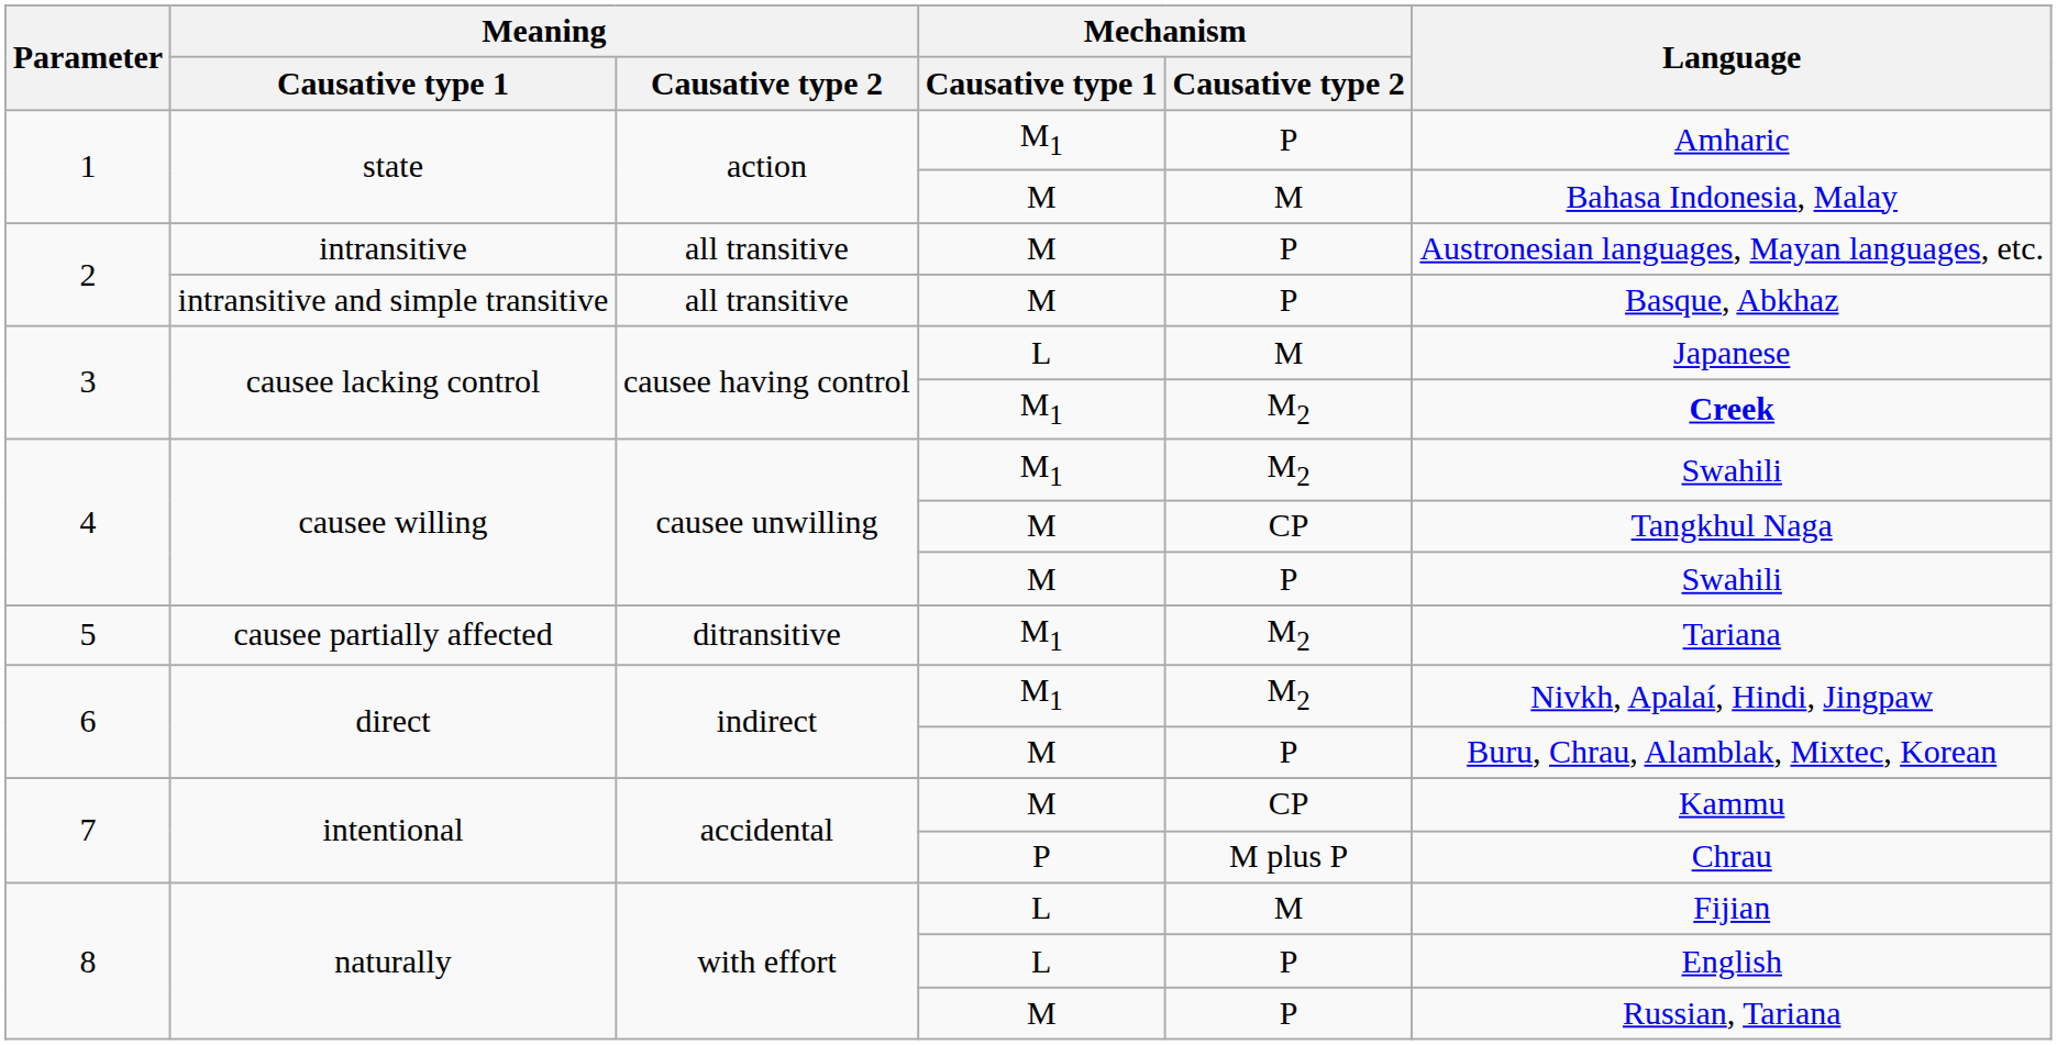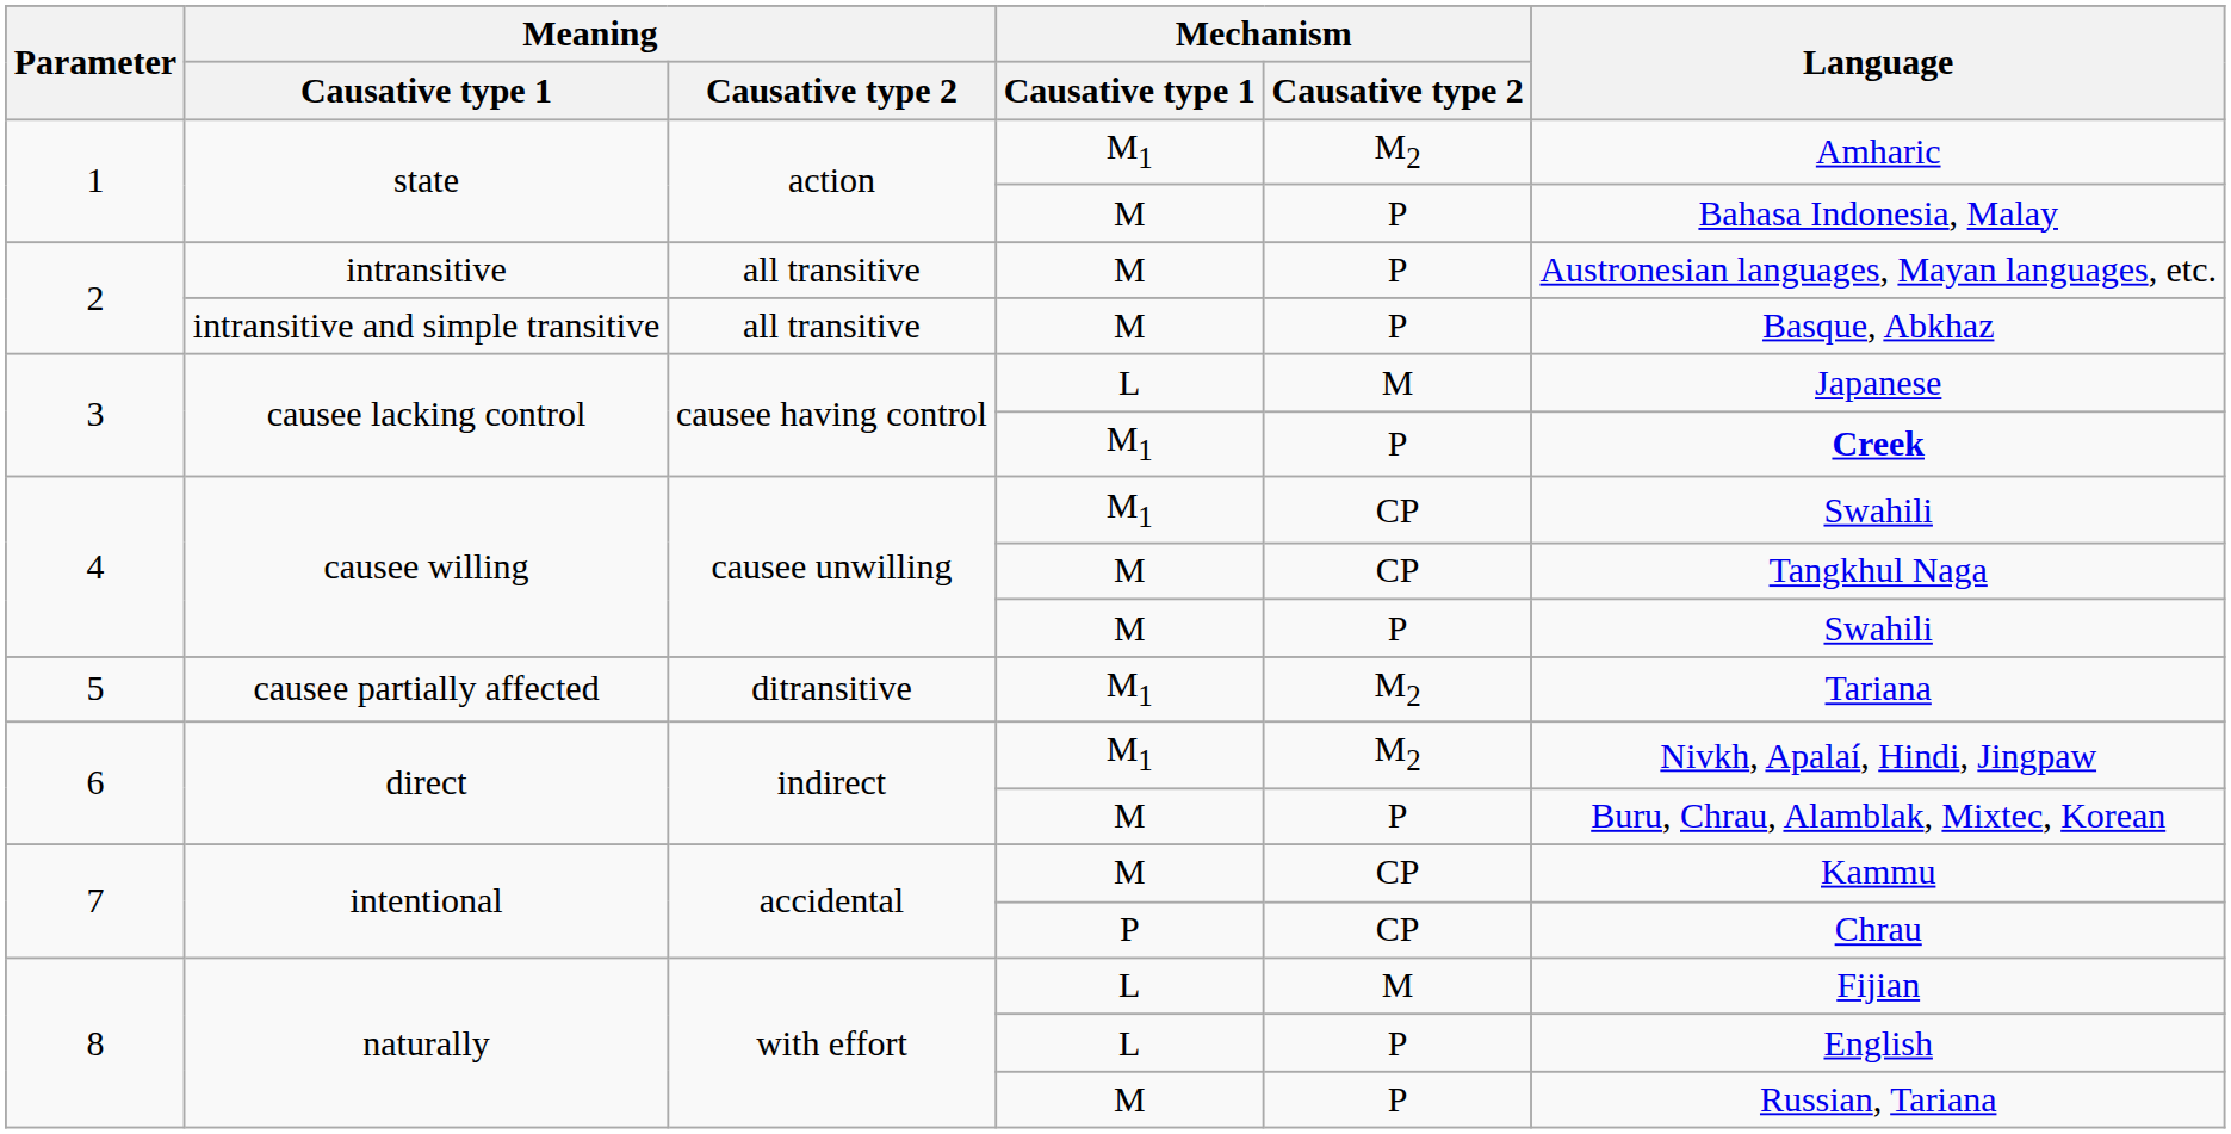 <table class="wikitable" style="text-align:center">
 <tr>
 <th rowspan = 2>Parameter</th>
 <th colspan= 2>Meaning</th>
 <th colspan= 2>Mechanism</th>
 <th rowspan = 2>Language</th>
 </tr>
 <tr>
 <th>Causative type 1</th>
 <th>Causative type 2</th>
 <th>Causative type 1</th>
 <th>Causative type 2</th>
 </tr>
 <tr>
 <td rowspan=2>1</td>
 <td rowspan=2>state</td>
 <td rowspan=2>action</td>
 <td>M<sub>1</sub></td>
-<td>P</td>
+<td>M<sub>2</sub></td>
 <td><a href='#'>Amharic</a></td>
 </tr>
 <tr>
 <td>M</td>
-<td>M</td>
+<td>P</td>
 <td><a href='#'>Bahasa Indonesia</a>, <a href='#'>Malay</a></td>
 </tr>
 <tr>
 <td rowspan=2>2</td>
 <td>intransitive</td>
 <td>all transitive</td>
 <td>M</td>
 <td>P</td>
 <td><a href='#'>Austronesian languages</a>, <a href='#'>Mayan languages</a>, etc.</td>
 </tr>
 <tr>
 <td>intransitive and simple transitive</td>
 <td>all transitive</td>
 <td>M</td>
 <td>P</td>
 <td><a href='#'>Basque</a>, <a href='#'>Abkhaz</a></td>
 </tr>
 <tr>
 <td rowspan=2>3</td>
 <td rowspan=2>causee lacking control</td>
 <td rowspan=2>causee having control</td>
 <td>L</td>
 <td>M</td>
 <td><a href='#'>Japanese</a></td>
 </tr>
 <tr>
 <td>M<sub>1</sub></td>
-<td>M<sub>2</sub></td>
+<td>P</td>
 <td><strong><a href='#'>Creek</a></strong></td>
 </tr>
 <tr>
 <td rowspan=3>4</td>
 <td rowspan=3>causee willing</td>
 <td rowspan=3>causee unwilling</td>
 <td>M<sub>1</sub></td>
-<td>M<sub>2</sub></td>
+<td>CP</td>
 <td><a href='#'>Swahili</a></td>
 </tr>
 <tr>
 <td>M</td>
 <td>CP</td>
 <td><a href='#'>Tangkhul Naga</a></td>
 </tr>
 <tr>
 <td>M</td>
 <td>P</td>
 <td><a href='#'>Swahili</a></td>
 </tr>
 <tr>
 <td rowspan=1>5</td>
 <td>causee partially affected</td>
 <td>ditransitive</td>
 <td>M<sub>1</sub></td>
 <td>M<sub>2</sub></td>
 <td><a href='#'>Tariana</a></td>
 </tr>
 <tr>
 <td rowspan=2>6</td>
 <td rowspan=2>direct</td>
 <td rowspan=2>indirect</td>
 <td>M<sub>1</sub></td>
 <td>M<sub>2</sub></td>
 <td><a href='#'>Nivkh</a>, <a href='#'>Apalaí</a>, <a href='#'>Hindi</a>, <a href='#'>Jingpaw</a></td>
 </tr>
 <tr>
 <td>M</td>
 <td>P</td>
 <td><a href='#'>Buru</a>, <a href='#'>Chrau</a>, <a href='#'>Alamblak</a>, <a href='#'>Mixtec</a>, <a href='#'>Korean</a></td>
 </tr>
 <tr>
 <td rowspan=2>7</td>
 <td rowspan=2>intentional</td>
 <td rowspan=2>accidental</td>
 <td>M</td>
 <td>CP</td>
 <td><a href='#'>Kammu</a></td>
 </tr>
 <tr>
 <td>P</td>
-<td>M plus P</td>
+<td>CP</td>
 <td><a href='#'>Chrau</a></td>
 </tr>
 <tr>
 <td rowspan=3>8</td>
 <td rowspan=3>naturally</td>
 <td rowspan=3>with effort</td>
 <td>L</td>
 <td>M</td>
 <td><a href='#'>Fijian</a></td>
 </tr>
 <tr>
 <td>L</td>
 <td>P</td>
 <td><a href='#'>English</a></td>
 </tr>
 <tr>
 <td>M</td>
 <td>P</td>
 <td><a href='#'>Russian</a>, <a href='#'>Tariana</a></td>
 </tr>
 </table>
